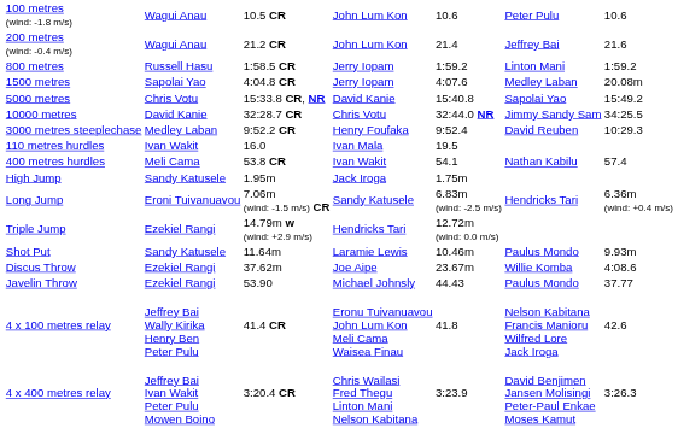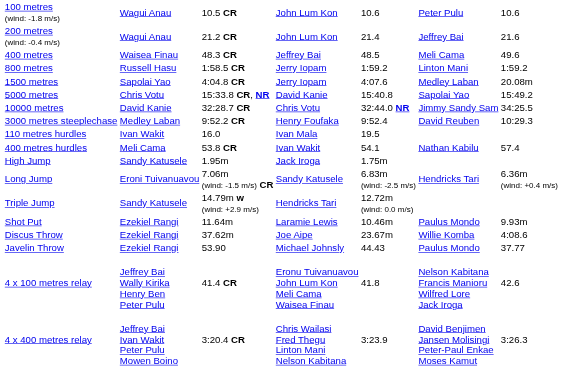 <table>
 <tr>
 <td><a href='#'>100 metres</a> <br> <small>(wind: -1.8 m/s)</small></td>
 <td align=left><a href='#'>Wagui Anau</a> <br> </td>
 <td>10.5 <strong>CR</strong></td>
 <td align=left><a href='#'>John Lum Kon</a> <br> </td>
 <td>10.6</td>
 <td align=left><a href='#'>Peter Pulu</a> <br> </td>
 <td>10.6</td>
 </tr>
 <tr>
 <td><a href='#'>200 metres</a> <br> <small>(wind: -0.4 m/s)</small></td>
 <td align=left><a href='#'>Wagui Anau</a> <br> </td>
 <td>21.2 <strong>CR</strong></td>
 <td align=left><a href='#'>John Lum Kon</a> <br> </td>
 <td>21.4</td>
 <td align=left><a href='#'>Jeffrey Bai</a> <br> </td>
 <td>21.6</td>
+</tr>
+<tr>
+<td><a href='#'>400 metres</a></td>
+<td align=left><a href='#'>Waisea Finau</a> <br> </td>
+<td>48.3 <strong>CR</strong></td>
+<td align=left><a href='#'>Jeffrey Bai</a> <br> </td>
+<td>48.5</td>
+<td align=left><a href='#'>Meli Cama</a> <br> </td>
+<td>49.6</td>
 </tr>
 <tr>
 <td><a href='#'>800 metres</a></td>
 <td align=left><a href='#'>Russell Hasu</a> <br> </td>
 <td>1:58.5 <strong>CR</strong></td>
 <td align=left><a href='#'>Jerry Iopam</a> <br> </td>
 <td>1:59.2</td>
 <td align=left><a href='#'>Linton Mani</a> <br> </td>
 <td>1:59.2</td>
 </tr>
 <tr>
 <td><a href='#'>1500 metres</a></td>
 <td align=left><a href='#'>Sapolai Yao</a> <br> </td>
 <td>4:04.8 <strong>CR</strong></td>
 <td align=left><a href='#'>Jerry Iopam</a> <br> </td>
 <td>4:07.6</td>
 <td align=left><a href='#'>Medley Laban</a> <br> </td>
 <td>20.08m</td>
 </tr>
 <tr>
 <td><a href='#'>5000 metres</a></td>
 <td align=left><a href='#'>Chris Votu</a> <br> </td>
 <td>15:33.8 <strong>CR</strong>, <strong><a href='#'>NR</a></strong></td>
 <td align=left><a href='#'>David Kanie</a> <br> </td>
 <td>15:40.8</td>
 <td align=left><a href='#'>Sapolai Yao</a> <br> </td>
 <td>15:49.2</td>
 </tr>
 <tr>
 <td><a href='#'>10000 metres</a></td>
 <td align=left><a href='#'>David Kanie</a> <br> </td>
 <td>32:28.7 <strong>CR</strong></td>
 <td align=left><a href='#'>Chris Votu</a> <br> </td>
 <td>32:44.0 <strong><a href='#'>NR</a></strong></td>
 <td align=left><a href='#'>Jimmy Sandy Sam</a> <br> </td>
 <td>34:25.5</td>
 </tr>
 <tr>
 <td><a href='#'>3000 metres steeplechase</a></td>
 <td align=left><a href='#'>Medley Laban</a> <br> </td>
 <td>9:52.2 <strong>CR</strong></td>
 <td align=left><a href='#'>Henry Foufaka</a> <br> </td>
 <td>9:52.4</td>
 <td align=left><a href='#'>David Reuben</a> <br> </td>
 <td>10:29.3</td>
 </tr>
 <tr>
 <td><a href='#'>110 metres hurdles</a></td>
 <td align=left><a href='#'>Ivan Wakit</a> <br> </td>
 <td>16.0</td>
 <td align=left><a href='#'>Ivan Mala</a> <br> </td>
 <td>19.5</td>
 <td></td>
 <td></td>
 </tr>
 <tr>
 <td><a href='#'>400 metres hurdles</a></td>
 <td align=left><a href='#'>Meli Cama</a> <br> </td>
 <td>53.8 <strong>CR</strong></td>
 <td align=left><a href='#'>Ivan Wakit</a> <br> </td>
 <td>54.1</td>
 <td align=left><a href='#'>Nathan Kabilu</a> <br> </td>
 <td>57.4</td>
 </tr>
 <tr>
 <td><a href='#'>High Jump</a></td>
 <td align=left><a href='#'>Sandy Katusele</a> <br> </td>
 <td>1.95m</td>
 <td align=left><a href='#'>Jack Iroga</a> <br> </td>
 <td>1.75m</td>
 <td></td>
 <td></td>
 </tr>
 <tr>
 <td><a href='#'>Long Jump</a></td>
 <td align=left><a href='#'>Eroni Tuivanuavou</a> <br> </td>
 <td>7.06m <br> <small>(wind: -1.5 m/s)</small> <strong>CR</strong></td>
 <td align=left><a href='#'>Sandy Katusele</a> <br> </td>
 <td>6.83m <br> <small>(wind: -2.5 m/s)</small></td>
 <td align=left><a href='#'>Hendricks Tari</a> <br> </td>
 <td>6.36m <br> <small>(wind: +0.4 m/s)</small></td>
 </tr>
 <tr>
 <td><a href='#'>Triple Jump</a></td>
-<td align=left><a href='#'>Ezekiel Rangi</a> <br> </td>
+<td align=left><a href='#'>Sandy Katusele</a> <br> </td>
 <td>14.79m <strong>w</strong> <br> <small>(wind: +2.9 m/s)</small></td>
 <td align=left><a href='#'>Hendricks Tari</a> <br> </td>
 <td>12.72m<br> <small>(wind: 0.0 m/s)</small></td>
 <td></td>
 <td></td>
 </tr>
 <tr>
 <td><a href='#'>Shot Put</a></td>
-<td align=left><a href='#'>Sandy Katusele</a> <br> </td>
+<td align=left><a href='#'>Ezekiel Rangi</a> <br> </td>
 <td>11.64m</td>
 <td align=left><a href='#'>Laramie Lewis</a> <br> </td>
 <td>10.46m</td>
 <td align=left><a href='#'>Paulus Mondo</a> <br> </td>
 <td>9.93m</td>
 </tr>
 <tr>
 <td><a href='#'>Discus Throw</a></td>
 <td align=left><a href='#'>Ezekiel Rangi</a> <br> </td>
 <td>37.62m</td>
 <td align=left><a href='#'>Joe Aipe</a> <br> </td>
 <td>23.67m</td>
 <td align=left><a href='#'>Willie Komba</a> <br> </td>
 <td>4:08.6</td>
 </tr>
 <tr>
 <td><a href='#'>Javelin Throw</a></td>
 <td align=left><a href='#'>Ezekiel Rangi</a> <br> </td>
 <td>53.90</td>
 <td align=left><a href='#'>Michael Johnsly</a> <br> </td>
 <td>44.43</td>
 <td align=left><a href='#'>Paulus Mondo</a> <br> </td>
 <td>37.77</td>
 </tr>
 <tr>
 <td><a href='#'>4 x 100 metres relay</a></td>
 <td><br><a href='#'>Jeffrey Bai</a><br><a href='#'>Wally Kirika</a><br><a href='#'>Henry Ben</a><br><a href='#'>Peter Pulu</a></td>
 <td>41.4 <strong>CR</strong></td>
 <td><br><a href='#'>Eronu Tuivanuavou</a><br><a href='#'>John Lum Kon</a><br><a href='#'>Meli Cama</a><br><a href='#'>Waisea Finau</a></td>
 <td>41.8</td>
 <td><br><a href='#'>Nelson Kabitana</a><br><a href='#'>Francis Manioru</a><br><a href='#'>Wilfred Lore</a><br><a href='#'>Jack Iroga</a></td>
 <td>42.6</td>
 </tr>
 <tr>
 <td><a href='#'>4 x 400 metres relay</a></td>
 <td><br><a href='#'>Jeffrey Bai</a><br><a href='#'>Ivan Wakit</a><br><a href='#'>Peter Pulu</a><br><a href='#'>Mowen Boino</a></td>
 <td>3:20.4 <strong>CR</strong></td>
 <td><br><a href='#'>Chris Wailasi</a><br><a href='#'>Fred Thegu</a><br><a href='#'>Linton Mani</a><br><a href='#'>Nelson Kabitana</a></td>
 <td>3:23.9</td>
 <td><br><a href='#'>David Benjimen</a><br><a href='#'>Jansen Molisingi</a><br><a href='#'>Peter-Paul Enkae</a><br><a href='#'>Moses Kamut</a></td>
 <td>3:26.3</td>
 </tr>
 </table>
